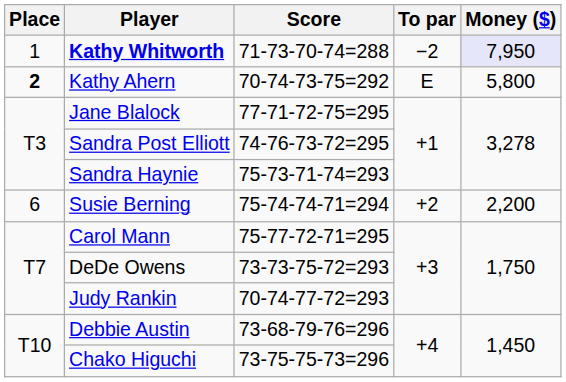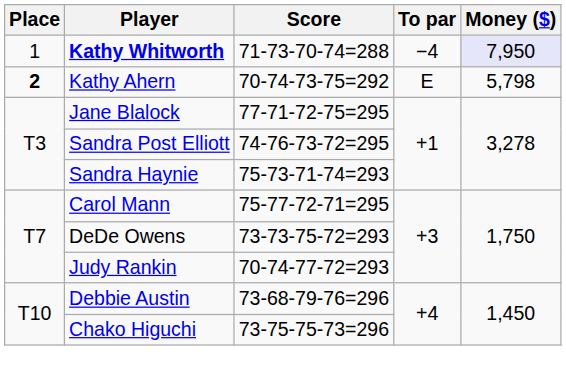 <table class="wikitable">
 <tr>
 <th>Place</th>
 <th>Player</th>
 <th>Score</th>
 <th>To par</th>
 <th>Money (<a href='#'>$</a>)</th>
 </tr>
 <tr>
 <td align=center>1</td>
 <td> <strong><a href='#'>Kathy Whitworth</a></strong></td>
 <td>71-73-70-74=288</td>
-<td align=center>−2</td>
+<td align=center>−4</td>
 <td align=center style="background: lavender;">7,950</td>
 </tr>
 <tr>
 <td align=center><strong>2</strong></td>
 <td> <a href='#'>Kathy Ahern</a></td>
 <td>70-74-73-75=292</td>
 <td align=center>E</td>
-<td align=center>5,800</td>
+<td align=center>5,798</td>
 </tr>
 <tr>
 <td align=center rowspan=3>T3</td>
 <td> <a href='#'>Jane Blalock</a></td>
 <td>77-71-72-75=295</td>
 <td align=center rowspan=3>+1</td>
 <td align=center rowspan=3>3,278</td>
 </tr>
 <tr>
 <td> <a href='#'>Sandra Post Elliott</a></td>
 <td>74-76-73-72=295</td>
 </tr>
 <tr>
 <td> <a href='#'>Sandra Haynie</a></td>
 <td>75-73-71-74=293</td>
-</tr>
-<tr>
-<td align=center>6</td>
-<td> <a href='#'>Susie Berning</a></td>
-<td>75-74-74-71=294</td>
-<td align=center>+2</td>
-<td align=center>2,200</td>
 </tr>
 <tr>
 <td align=center rowspan=3>T7</td>
 <td> <a href='#'>Carol Mann</a></td>
 <td>75-77-72-71=295</td>
 <td align=center rowspan=3>+3</td>
 <td align=center rowspan=3>1,750</td>
 </tr>
 <tr>
 <td> DeDe Owens</td>
 <td>73-73-75-72=293</td>
 </tr>
 <tr>
 <td> <a href='#'>Judy Rankin</a></td>
 <td>70-74-77-72=293</td>
 </tr>
 <tr>
 <td align=center rowspan=2>T10</td>
 <td> <a href='#'>Debbie Austin</a></td>
 <td>73-68-79-76=296</td>
 <td align=center rowspan=2>+4</td>
 <td align=center rowspan=2>1,450</td>
 </tr>
 <tr>
 <td> <a href='#'>Chako Higuchi</a></td>
 <td>73-75-75-73=296</td>
 </tr>
 </table>
